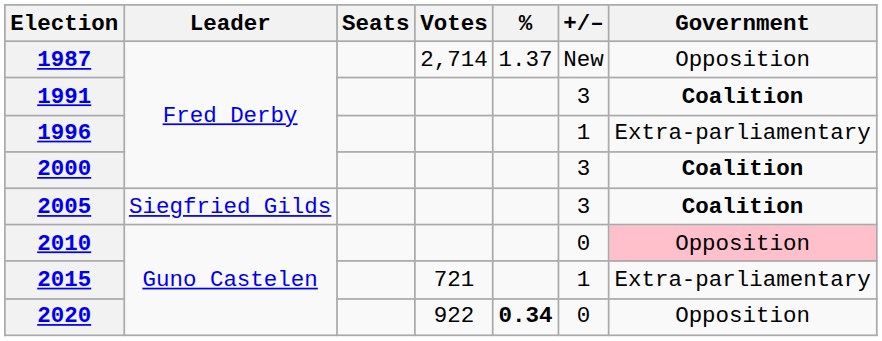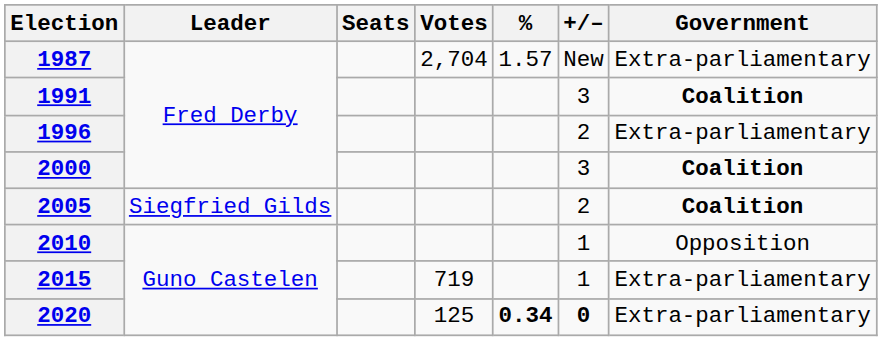 <table class="wikitable" style="text-align:Center">
 <tr>
 <th>Election</th>
 <th>Leader</th>
 <th>Seats</th>
 <th>Votes</th>
 <th>%</th>
 <th>+/–</th>
 <th>Government</th>
 </tr>
 <tr>
 <th><a href='#'>1987</a></th>
 <td rowspan="4"><a href='#'>Fred Derby</a></td>
 <td></td>
-<td>2,714</td>
-<td>1.37</td>
+<td>2,704</td>
+<td>1.57</td>
 <td>New</td>
-<td>Opposition</td>
+<td>Extra-parliamentary</td>
 </tr>
 <tr>
 <th><a href='#'>1991</a></th>
 <td></td>
 <td></td>
 <td></td>
 <td> 3</td>
 <td><strong>Coalition</strong></td>
 </tr>
 <tr>
 <th><a href='#'>1996</a></th>
 <td></td>
 <td></td>
 <td></td>
-<td> 1</td>
+<td> 2</td>
 <td>Extra-parliamentary</td>
 </tr>
 <tr>
 <th><a href='#'>2000</a></th>
 <td></td>
 <td></td>
 <td></td>
 <td> 3</td>
 <td><strong>Coalition</strong></td>
 </tr>
 <tr>
 <th><a href='#'>2005</a></th>
 <td><a href='#'>Siegfried Gilds</a></td>
 <td></td>
 <td></td>
 <td></td>
-<td> 3</td>
+<td> 2</td>
 <td><strong>Coalition</strong></td>
 </tr>
 <tr>
 <th><a href='#'>2010</a></th>
 <td rowspan="3"><a href='#'>Guno Castelen</a></td>
 <td></td>
 <td></td>
 <td></td>
-<td> 0</td>
-<td style="background: pink;">Opposition</td>
+<td> 1</td>
+<td>Opposition</td>
 </tr>
 <tr>
 <th><a href='#'>2015</a></th>
 <td></td>
-<td>721</td>
+<td>719</td>
 <td></td>
 <td> 1</td>
 <td>Extra-parliamentary</td>
 </tr>
 <tr>
 <th><a href='#'>2020</a></th>
 <td></td>
-<td>922</td>
+<td>125</td>
 <td><strong>0.34</strong></td>
-<td> 0</td>
-<td>Opposition</td>
+<td><strong> 0</strong></td>
+<td>Extra-parliamentary</td>
 </tr>
 </table>
